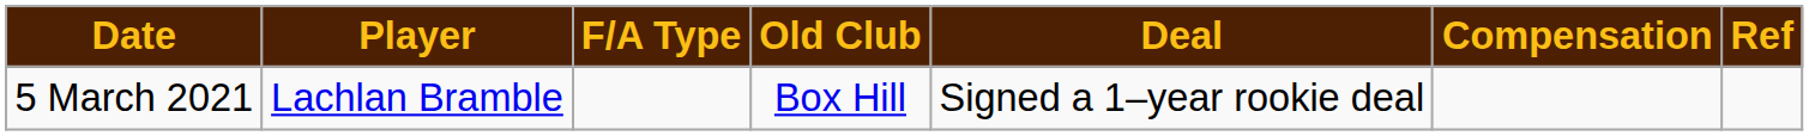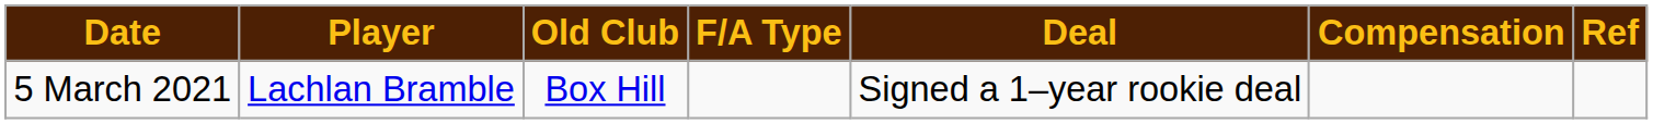 <table class="wikitable" style="text-align:center">
 <tr>
 <th style="background:#4D2004; color:#FBBF15">Date</th>
 <th style="background:#4D2004; color:#FBBF15">Player</th>
+<th style="background:#4D2004; color:#FBBF15">Old Club</th>
 <th style="background:#4D2004; color:#FBBF15">F/A Type</th>
-<th style="background:#4D2004; color:#FBBF15">Old Club</th>
 <th style="background:#4D2004; color:#FBBF15">Deal</th>
 <th style="background:#4D2004; color:#FBBF15">Compensation</th>
 <th style="background:#4D2004; color:#FBBF15">Ref</th>
 </tr>
 <tr>
 <td>5 March 2021</td>
 <td><a href='#'>Lachlan Bramble</a></td>
+<td><a href='#'>Box Hill</a></td>
 <td></td>
-<td><a href='#'>Box Hill</a></td>
 <td>Signed a 1–year rookie deal</td>
 <td></td>
 <td></td>
 </tr>
 </table>
